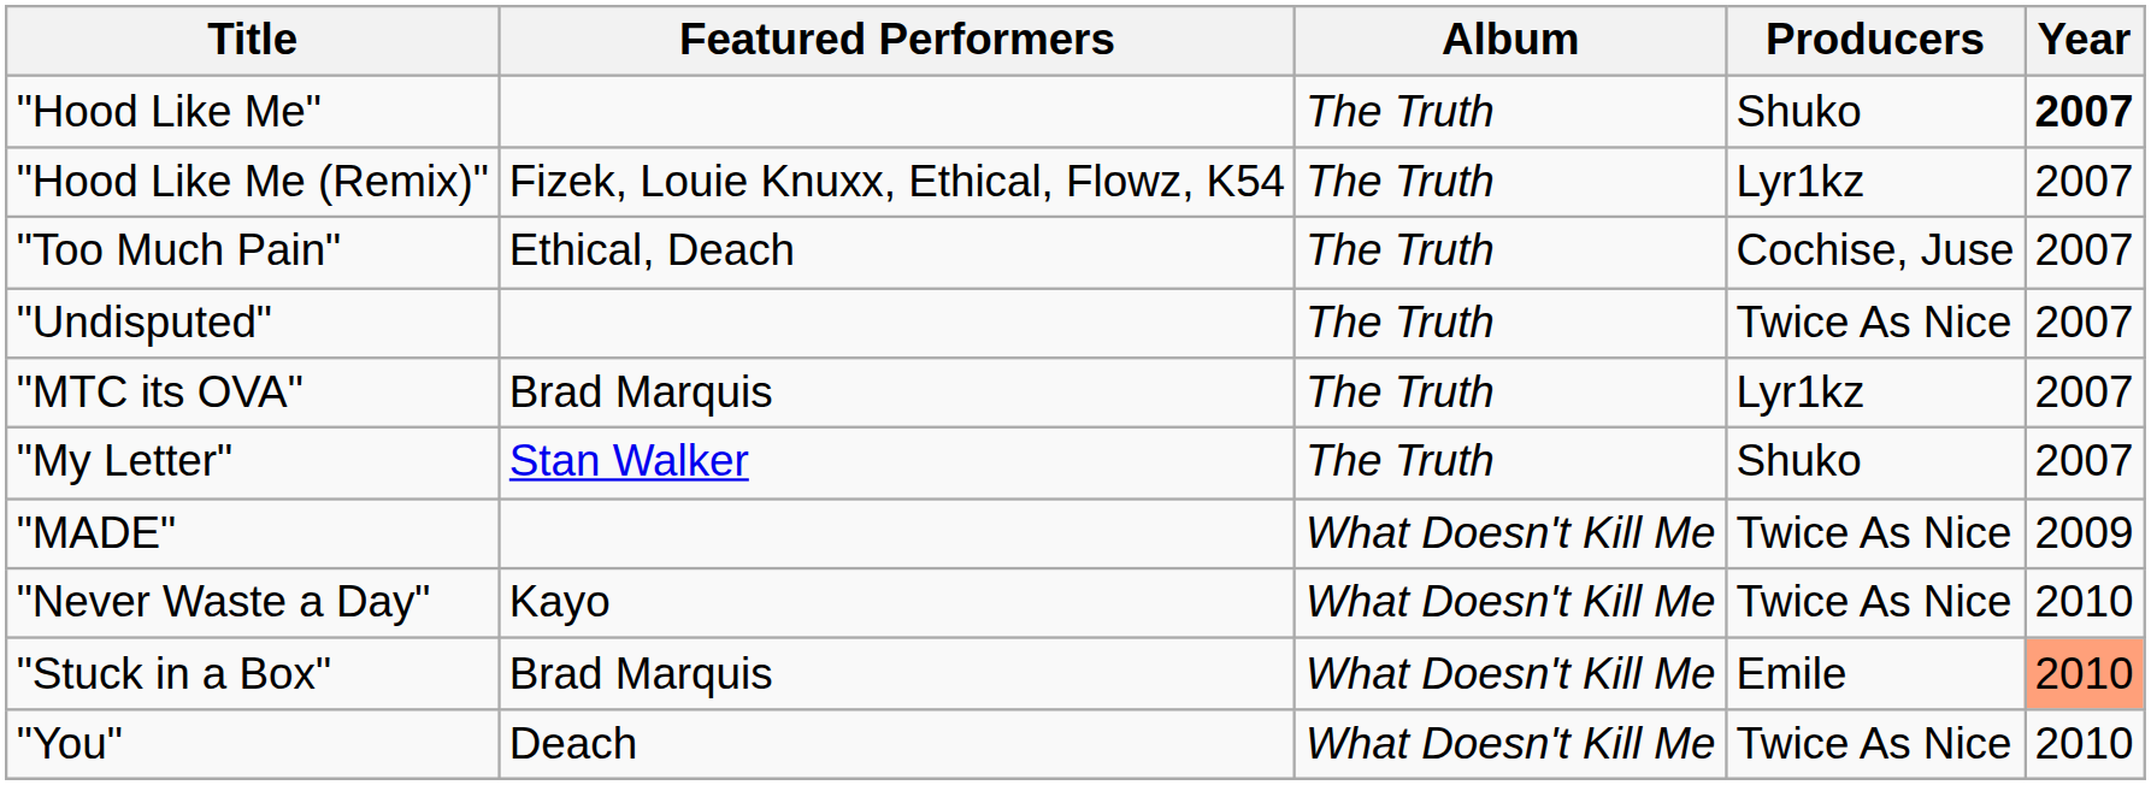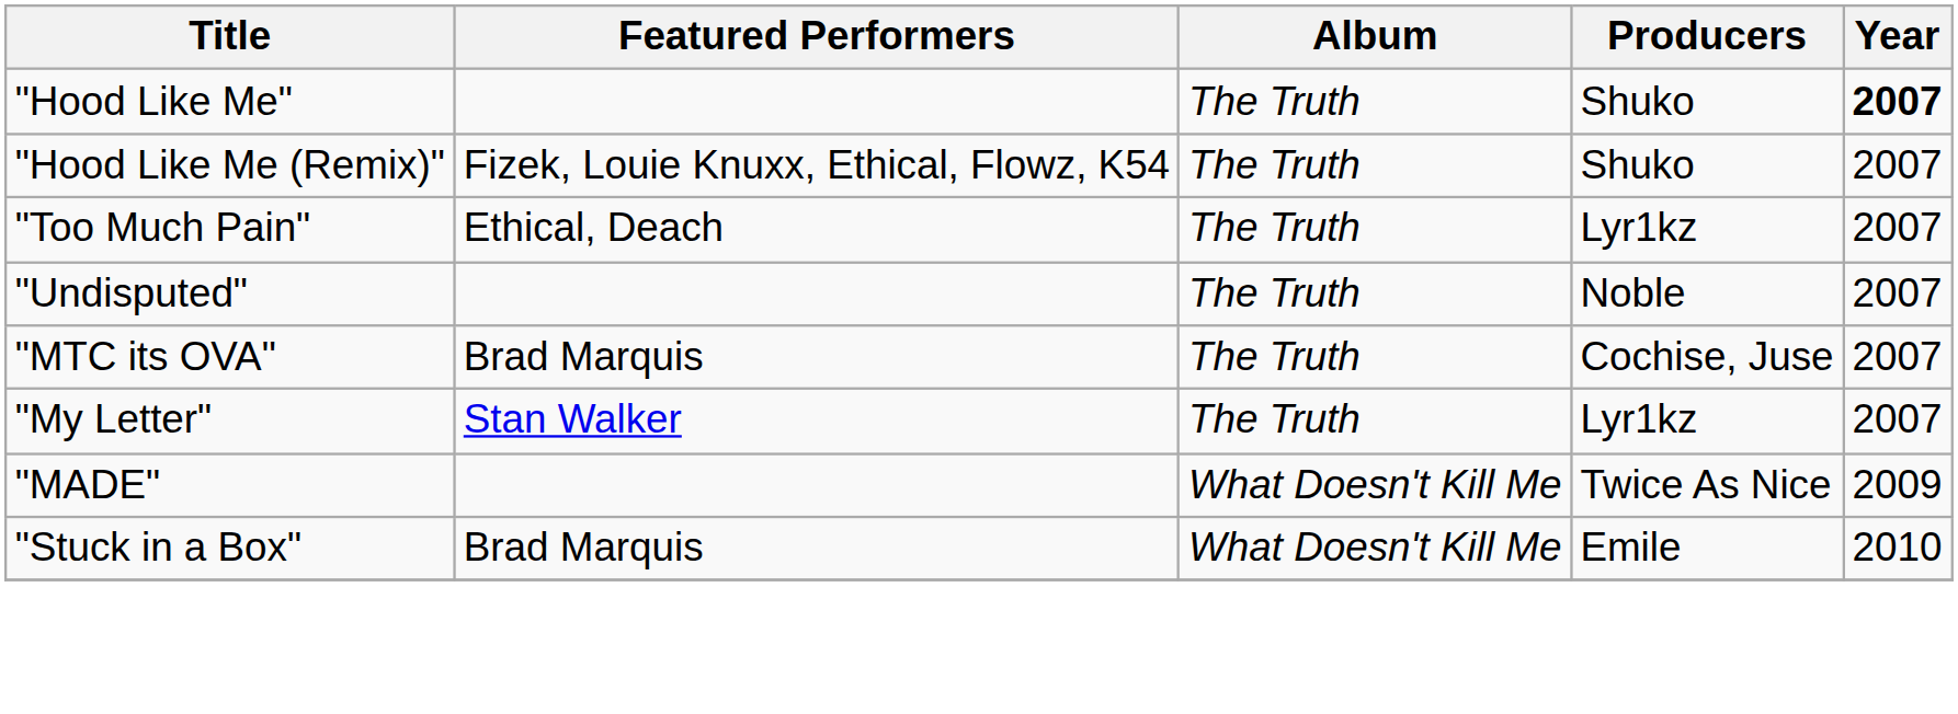 <table class="wikitable">
 <tr>
 <th>Title</th>
 <th>Featured Performers</th>
 <th>Album</th>
 <th>Producers</th>
 <th>Year</th>
 </tr>
 <tr>
 <td>"Hood Like Me"</td>
 <td></td>
 <td><em>The Truth</em></td>
 <td>Shuko</td>
 <td><strong>2007</strong></td>
 </tr>
 <tr>
 <td>"Hood Like Me (Remix)"</td>
 <td>Fizek, Louie Knuxx, Ethical, Flowz, K54</td>
 <td><em>The Truth</em></td>
-<td>Lyr1kz</td>
+<td>Shuko</td>
 <td>2007</td>
 </tr>
 <tr>
 <td>"Too Much Pain"</td>
 <td>Ethical, Deach</td>
 <td><em>The Truth</em></td>
-<td>Cochise, Juse</td>
+<td>Lyr1kz</td>
 <td>2007</td>
 </tr>
 <tr>
 <td>"Undisputed"</td>
 <td></td>
 <td><em>The Truth</em></td>
-<td>Twice As Nice</td>
+<td>Noble</td>
 <td>2007</td>
 </tr>
 <tr>
 <td>"MTC its OVA"</td>
 <td>Brad Marquis</td>
 <td><em>The Truth</em></td>
-<td>Lyr1kz</td>
+<td>Cochise, Juse</td>
 <td>2007</td>
 </tr>
 <tr>
 <td>"My Letter"</td>
 <td><a href='#'>Stan Walker</a></td>
 <td><em>The Truth</em></td>
-<td>Shuko</td>
+<td>Lyr1kz</td>
 <td>2007</td>
 </tr>
 <tr>
 <td>"MADE"</td>
 <td></td>
 <td><em>What Doesn't Kill Me</em></td>
 <td>Twice As Nice</td>
 <td>2009</td>
 </tr>
 <tr>
-<td>"Never Waste a Day"</td>
-<td>Kayo</td>
-<td><em>What Doesn't Kill Me</em></td>
-<td>Twice As Nice</td>
-<td>2010</td>
-</tr>
-<tr>
 <td>"Stuck in a Box"</td>
 <td>Brad Marquis</td>
 <td><em>What Doesn't Kill Me</em></td>
 <td>Emile</td>
-<td style="background: lightsalmon;">2010</td>
-</tr>
-<tr>
-<td>"You"</td>
-<td>Deach</td>
-<td><em>What Doesn't Kill Me</em></td>
-<td>Twice As Nice</td>
 <td>2010</td>
 </tr>
 <tr>
 </tr>
 </table>
